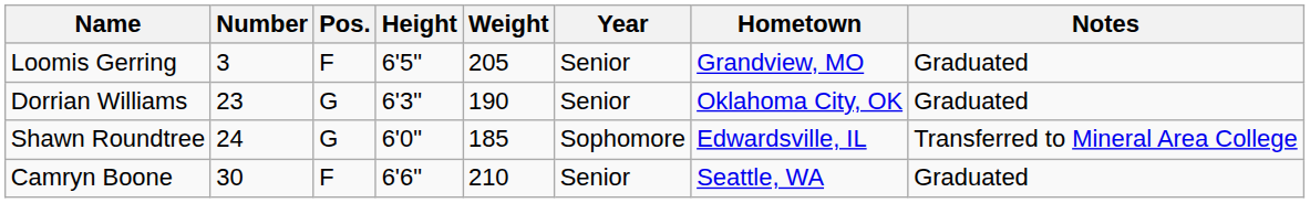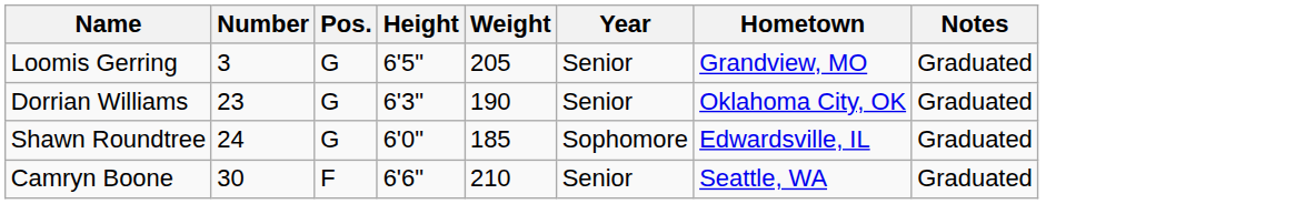 <table class="wikitable sortable" border="1">
 <tr>
 <th>Name</th>
 <th>Number</th>
 <th>Pos.</th>
 <th>Height</th>
 <th>Weight</th>
 <th>Year</th>
 <th>Hometown</th>
 <th class="unsortable">Notes</th>
 </tr>
 <tr>
 <td>Loomis Gerring</td>
 <td>3</td>
-<td>F</td>
+<td>G</td>
 <td>6'5"</td>
 <td>205</td>
 <td>Senior</td>
 <td><a href='#'>Grandview, MO</a></td>
 <td>Graduated</td>
 </tr>
 <tr>
 <td>Dorrian Williams</td>
 <td>23</td>
 <td>G</td>
 <td>6'3"</td>
 <td>190</td>
 <td>Senior</td>
 <td><a href='#'>Oklahoma City, OK</a></td>
 <td>Graduated</td>
 </tr>
 <tr>
 <td>Shawn Roundtree</td>
 <td>24</td>
 <td>G</td>
 <td>6'0"</td>
 <td>185</td>
 <td>Sophomore</td>
 <td><a href='#'>Edwardsville, IL</a></td>
-<td>Transferred to <a href='#'>Mineral Area College</a></td>
+<td>Graduated</td>
 </tr>
 <tr>
 <td>Camryn Boone</td>
 <td>30</td>
 <td>F</td>
 <td>6'6"</td>
 <td>210</td>
 <td>Senior</td>
 <td><a href='#'>Seattle, WA</a></td>
 <td>Graduated</td>
 </tr>
 </table>
